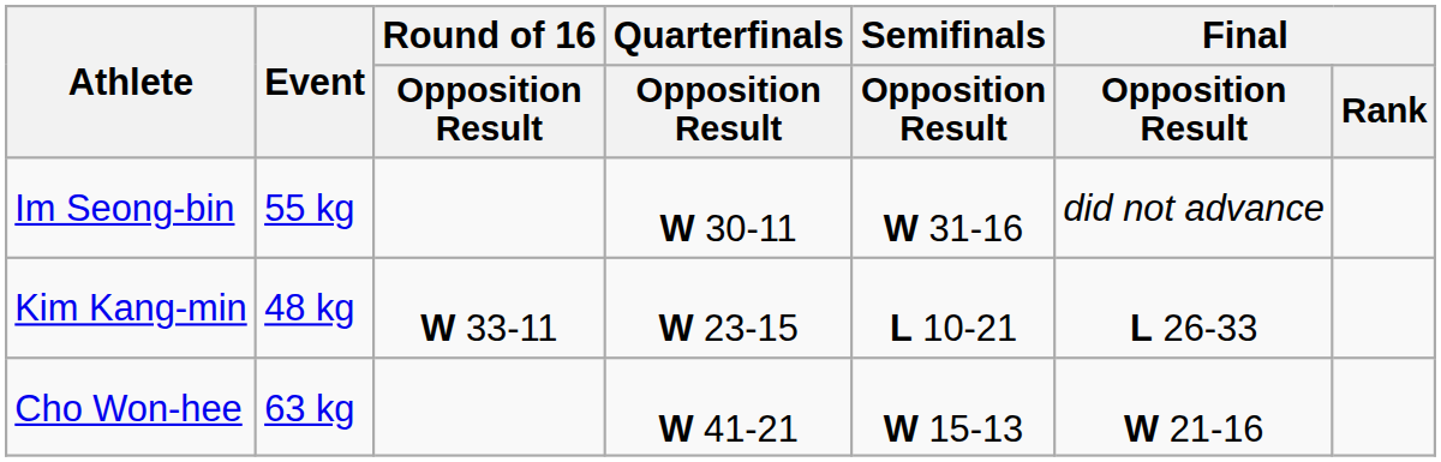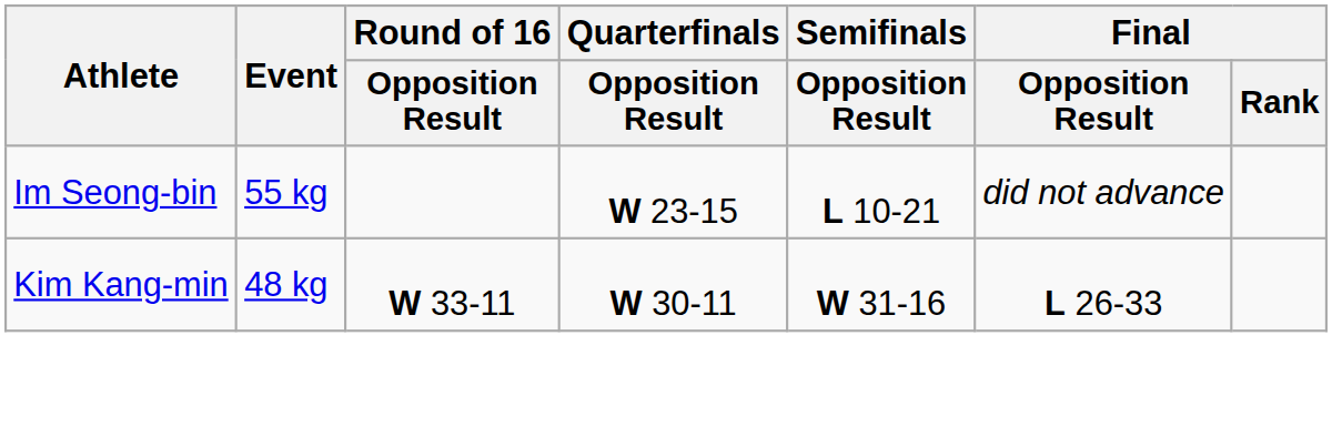 <table class="wikitable" style="text-align:center;font-size:90%">
 <tr>
 <th rowspan=2>Athlete</th>
 <th rowspan=2>Event</th>
 <th>Round of 16</th>
 <th>Quarterfinals</th>
 <th>Semifinals</th>
 <th colspan=2>Final</th>
 </tr>
 <tr style="font-size:95%">
 <th>Opposition<br>Result</th>
 <th>Opposition<br>Result</th>
 <th>Opposition<br>Result</th>
 <th>Opposition<br>Result</th>
 <th>Rank</th>
 </tr>
 <tr>
 <td align=left><a href='#'>Im Seong-bin</a></td>
 <td align=left><a href='#'>55 kg</a></td>
 <td></td>
-<td><br> <strong>W</strong> 30-11</td>
-<td><br> <strong>W</strong> 31-16</td>
+<td><br> <strong>W</strong> 23-15</td>
+<td><br> <strong>L</strong> 10-21</td>
 <td><em>did not advance</em></td>
 <td></td>
 </tr>
 <tr>
 <td align=left><a href='#'>Kim Kang-min</a></td>
 <td align=left><a href='#'>48 kg</a></td>
 <td><br> <strong>W</strong> 33-11</td>
-<td><br> <strong>W</strong> 23-15</td>
-<td><br> <strong>L</strong> 10-21</td>
+<td><br> <strong>W</strong> 30-11</td>
+<td><br> <strong>W</strong> 31-16</td>
 <td><br> <strong>L</strong> 26-33</td>
 <td></td>
 </tr>
-<tr>
-<td align=left><a href='#'>Cho Won-hee</a></td>
-<td align=left><a href='#'>63 kg</a></td>
-<td></td>
-<td><br> <strong>W</strong> 41-21</td>
-<td><br> <strong>W</strong> 15-13</td>
-<td><br> <strong>W</strong> 21-16</td>
-<td></td>
-</tr>
 </table>
